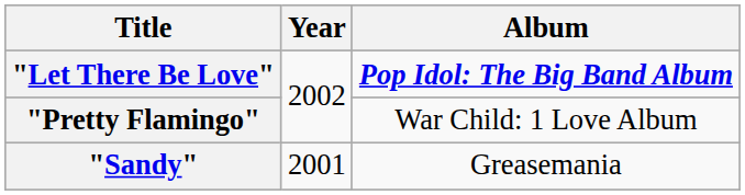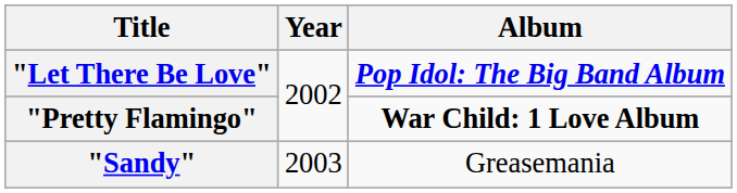 <table class="wikitable plainrowheaders" style="text-align:center;" border="1">
 <tr>
 <th scope="col">Title</th>
 <th scope="col">Year</th>
 <th scope="col">Album</th>
 </tr>
 <tr>
 <th scope="row">"<a href='#'>Let There Be Love</a>"</th>
 <td rowspan=2>2002</td>
 <td><strong><em><a href='#'>Pop Idol: The Big Band Album</a></strong></td>
 </tr>
 <tr>
 <th scope="row">"Pretty Flamingo"</th>
-<td></em>War Child: 1 Love Album<em></td>
+<td><strong></em>War Child: 1 Love Album<em></strong></td>
 </tr>
 <tr>
 <th scope="row">"<a href='#'>Sandy</a>"</th>
-<td>2001</td>
+<td>2003</td>
 <td></em>Greasemania<em></td>
 </tr>
 </table>
